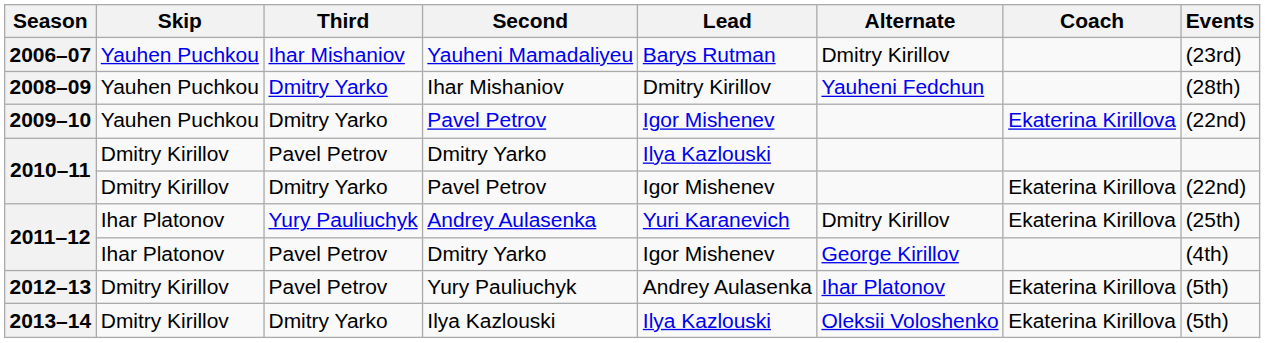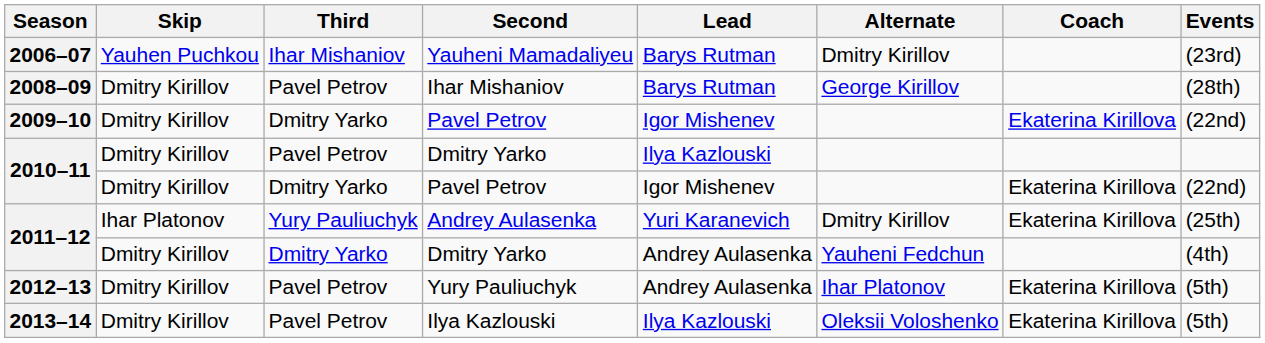 <table class="wikitable">
 <tr>
 <th scope="col">Season</th>
 <th scope="col">Skip</th>
 <th scope="col">Third</th>
 <th scope="col">Second</th>
 <th scope="col">Lead</th>
 <th scope="col">Alternate</th>
 <th scope="col">Coach</th>
 <th scope="col">Events</th>
 </tr>
 <tr>
 <th scope="row">2006–07</th>
 <td><a href='#'>Yauhen Puchkou</a></td>
 <td><a href='#'>Ihar Mishaniov</a></td>
 <td><a href='#'>Yauheni Mamadaliyeu</a></td>
 <td><a href='#'>Barys Rutman</a></td>
 <td>Dmitry Kirillov</td>
 <td></td>
 <td> (23rd)</td>
 </tr>
 <tr>
 <th scope="row">2008–09</th>
-<td>Yauhen Puchkou</td>
-<td><a href='#'>Dmitry Yarko</a></td>
+<td>Dmitry Kirillov</td>
+<td>Pavel Petrov</td>
 <td>Ihar Mishaniov</td>
-<td>Dmitry Kirillov</td>
-<td><a href='#'>Yauheni Fedchun</a></td>
+<td><a href='#'>Barys Rutman</a></td>
+<td><a href='#'>George Kirillov</a></td>
 <td></td>
 <td> (28th)</td>
 </tr>
 <tr>
 <th scope="row">2009–10</th>
-<td>Yauhen Puchkou</td>
+<td>Dmitry Kirillov</td>
 <td>Dmitry Yarko</td>
 <td><a href='#'>Pavel Petrov</a></td>
 <td><a href='#'>Igor Mishenev</a></td>
 <td></td>
 <td><a href='#'>Ekaterina Kirillova</a></td>
 <td> (22nd)</td>
 </tr>
 <tr>
 <th scope="row" rowspan=2>2010–11</th>
 <td>Dmitry Kirillov</td>
 <td>Pavel Petrov</td>
 <td>Dmitry Yarko</td>
 <td><a href='#'>Ilya Kazlouski</a></td>
 <td></td>
 <td></td>
 <td> </td>
 </tr>
 <tr>
 <td>Dmitry Kirillov</td>
 <td>Dmitry Yarko</td>
 <td>Pavel Petrov</td>
 <td>Igor Mishenev</td>
 <td></td>
 <td>Ekaterina Kirillova</td>
 <td> (22nd)</td>
 </tr>
 <tr>
 <th scope="row" rowspan=2>2011–12</th>
 <td>Ihar Platonov</td>
 <td><a href='#'>Yury Pauliuchyk</a></td>
 <td><a href='#'>Andrey Aulasenka</a></td>
 <td><a href='#'>Yuri Karanevich</a></td>
 <td>Dmitry Kirillov</td>
 <td>Ekaterina Kirillova</td>
 <td> (25th)</td>
 </tr>
 <tr>
-<td>Ihar Platonov</td>
-<td>Pavel Petrov</td>
+<td>Dmitry Kirillov</td>
+<td><a href='#'>Dmitry Yarko</a></td>
 <td>Dmitry Yarko</td>
-<td>Igor Mishenev</td>
-<td><a href='#'>George Kirillov</a></td>
+<td>Andrey Aulasenka</td>
+<td><a href='#'>Yauheni Fedchun</a></td>
 <td></td>
 <td> (4th)</td>
 </tr>
 <tr>
 <th scope="row">2012–13</th>
 <td>Dmitry Kirillov</td>
 <td>Pavel Petrov</td>
 <td>Yury Pauliuchyk</td>
 <td>Andrey Aulasenka</td>
 <td><a href='#'>Ihar Platonov</a></td>
 <td>Ekaterina Kirillova</td>
 <td> (5th)</td>
 </tr>
 <tr>
 <th scope="row">2013–14</th>
 <td>Dmitry Kirillov</td>
-<td>Dmitry Yarko</td>
+<td>Pavel Petrov</td>
 <td>Ilya Kazlouski</td>
 <td><a href='#'>Ilya Kazlouski</a></td>
 <td><a href='#'>Oleksii Voloshenko</a></td>
 <td>Ekaterina Kirillova</td>
 <td> (5th)</td>
 </tr>
 </table>
